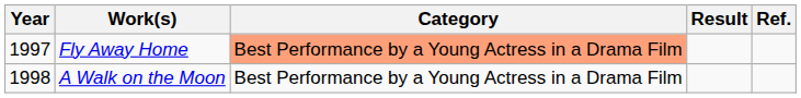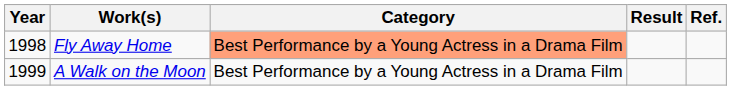 <table class=wikitable>
 <tr>
 <th scope="col">Year</th>
 <th scope="col">Work(s)</th>
 <th scope="col">Category</th>
 <th scope="col">Result</th>
 <th scope="col">Ref.</th>
 </tr>
 <tr>
-<td>1997</td>
+<td>1998</td>
 <td><em><a href='#'>Fly Away Home</a></em></td>
 <td style="background: lightsalmon;">Best Performance by a Young Actress in a Drama Film</td>
 <td></td>
 <td></td>
 </tr>
 <tr>
-<td>1998</td>
+<td>1999</td>
 <td><em><a href='#'>A Walk on the Moon</a></em></td>
 <td>Best Performance by a Young Actress in a Drama Film</td>
 <td></td>
 <td></td>
 </tr>
 </table>
